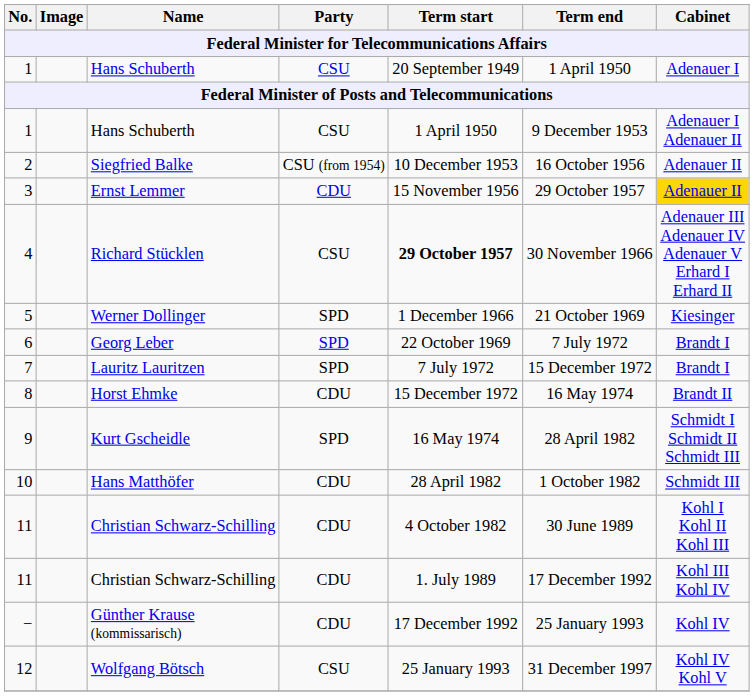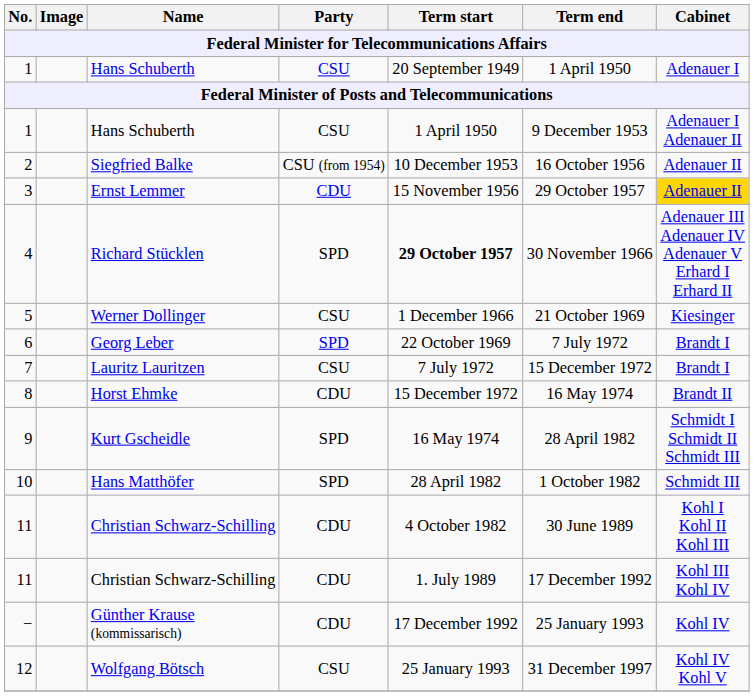 <table class="wikitable">
 <tr>
 <th>No.</th>
 <th>Image</th>
 <th>Name</th>
 <th>Party</th>
 <th>Term start</th>
 <th>Term end</th>
 <th>Cabinet</th>
 </tr>
 <tr>
 <th style="background:#EEEEFF" align="center" colspan="7">Federal Minister for Telecommunications Affairs</th>
 </tr>
 <tr>
 <td align="right">1</td>
 <td align="center"></td>
 <td><a href='#'>Hans Schuberth</a></td>
 <td align="center"><a href='#'>CSU</a></td>
 <td align="center">20 September 1949</td>
 <td align="center">1 April 1950</td>
 <td align="center"><a href='#'>Adenauer I</a></td>
 </tr>
 <tr>
 <th style="background:#EEEEFF" align="center" colspan="7">Federal Minister of Posts and Telecommunications</th>
 </tr>
 <tr>
 <td align="right">1</td>
 <td align="center"></td>
 <td>Hans Schuberth</td>
 <td align="center">CSU</td>
 <td align="center">1 April 1950</td>
 <td align="center">9 December 1953</td>
 <td align="center"><a href='#'>Adenauer I</a><br><a href='#'>Adenauer II</a></td>
 </tr>
 <tr>
 <td align="right">2</td>
 <td align="center"></td>
 <td><a href='#'>Siegfried Balke</a></td>
 <td align="center">CSU <small>(from 1954)</small></td>
 <td align="center">10 December 1953</td>
 <td align="center">16 October 1956</td>
 <td align="center"><a href='#'>Adenauer II</a></td>
 </tr>
 <tr>
 <td align="right">3</td>
 <td align="center"></td>
 <td><a href='#'>Ernst Lemmer</a></td>
 <td align="center"><a href='#'>CDU</a></td>
 <td align="center">15 November 1956</td>
 <td align="center">29 October 1957</td>
 <td align="center" style="background: gold;"><a href='#'>Adenauer II</a></td>
 </tr>
 <tr>
 <td align="right">4</td>
 <td align="center"></td>
 <td><a href='#'>Richard Stücklen</a></td>
-<td align="center">CSU</td>
+<td align="center">SPD</td>
 <td align="center"><strong>29 October 1957</strong></td>
 <td align="center">30 November 1966</td>
 <td align="center"><a href='#'>Adenauer III</a><br><a href='#'>Adenauer IV</a><br><a href='#'>Adenauer V</a><br><a href='#'>Erhard I</a><br><a href='#'>Erhard II</a></td>
 </tr>
 <tr>
 <td align="right">5</td>
 <td align="center"></td>
 <td><a href='#'>Werner Dollinger</a></td>
-<td align="center">SPD</td>
+<td align="center">CSU</td>
 <td align="center">1 December 1966</td>
 <td align="center">21 October 1969</td>
 <td align="center"><a href='#'>Kiesinger</a></td>
 </tr>
 <tr>
 <td align="right">6</td>
 <td align="center"></td>
 <td><a href='#'>Georg Leber</a></td>
 <td align="center"><a href='#'>SPD</a></td>
 <td align="center">22 October 1969</td>
 <td align="center">7 July 1972</td>
 <td align="center"><a href='#'>Brandt I</a></td>
 </tr>
 <tr>
 <td align="right">7</td>
 <td align="center"></td>
 <td><a href='#'>Lauritz Lauritzen</a></td>
-<td align="center">SPD</td>
+<td align="center">CSU</td>
 <td align="center">7 July 1972</td>
 <td align="center">15 December 1972</td>
 <td align="center"><a href='#'>Brandt I</a></td>
 </tr>
 <tr>
 <td align="right">8</td>
 <td align="center"></td>
 <td><a href='#'>Horst Ehmke</a></td>
 <td align="center">CDU</td>
 <td align="center">15 December 1972</td>
 <td align="center">16 May 1974</td>
 <td align="center"><a href='#'>Brandt II</a></td>
 </tr>
 <tr>
 <td align="right">9</td>
 <td align="center"></td>
 <td><a href='#'>Kurt Gscheidle</a></td>
 <td align="center">SPD</td>
 <td align="center">16 May 1974</td>
 <td align="center">28 April 1982</td>
 <td align="center"><a href='#'>Schmidt I</a><br><a href='#'>Schmidt II</a><br><a href='#'>Schmidt III</a></td>
 </tr>
 <tr>
 <td align="right">10</td>
 <td align="center"></td>
 <td><a href='#'>Hans Matthöfer</a></td>
-<td align="center">CDU</td>
+<td align="center">SPD</td>
 <td align="center">28 April 1982</td>
 <td align="center">1 October 1982</td>
 <td align="center"><a href='#'>Schmidt III</a></td>
 </tr>
 <tr>
 <td align="right">11</td>
 <td align="center"></td>
 <td><a href='#'>Christian Schwarz-Schilling</a></td>
 <td align="center">CDU</td>
 <td align="center">4 October 1982</td>
 <td align="center">30 June 1989</td>
 <td align="center"><a href='#'>Kohl I</a><br><a href='#'>Kohl II</a><br><a href='#'>Kohl III</a></td>
 </tr>
 <tr>
 <td align="right">11</td>
 <td align="center"></td>
 <td>Christian Schwarz-Schilling</td>
 <td align="center">CDU</td>
 <td align="center">1. July 1989</td>
 <td align="center">17 December 1992</td>
 <td align="center"><a href='#'>Kohl III</a><br><a href='#'>Kohl IV</a></td>
 </tr>
 <tr>
 <td align="right">−</td>
 <td align="center"></td>
 <td><a href='#'>Günther Krause</a><br><small>(kommissarisch)</small></td>
 <td align="center">CDU</td>
 <td align="center">17 December 1992</td>
 <td align="center">25 January 1993</td>
 <td align="center"><a href='#'>Kohl IV</a></td>
 </tr>
 <tr>
 <td align="right">12</td>
 <td align="center"></td>
 <td><a href='#'>Wolfgang Bötsch</a></td>
 <td align="center">CSU</td>
 <td align="center">25 January 1993</td>
 <td align="center">31 December 1997</td>
 <td align="center"><a href='#'>Kohl IV</a><br><a href='#'>Kohl V</a></td>
 </tr>
 <tr>
 </tr>
 </table>
